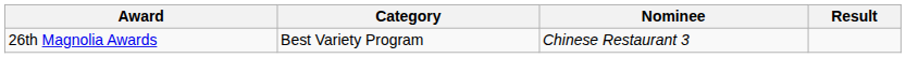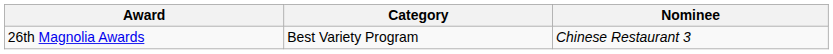 <table class="wikitable" width="75%">
 <tr>
 <th>Award</th>
 <th>Category</th>
 <th>Nominee</th>
-<th>Result</th>
 </tr>
 <tr>
 <td>26th <a href='#'>Magnolia Awards</a></td>
 <td>Best Variety Program</td>
 <td><em>Chinese Restaurant 3</em></td>
-<td></td>
 </tr>
 </table>
